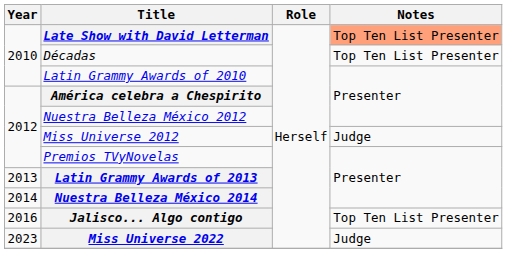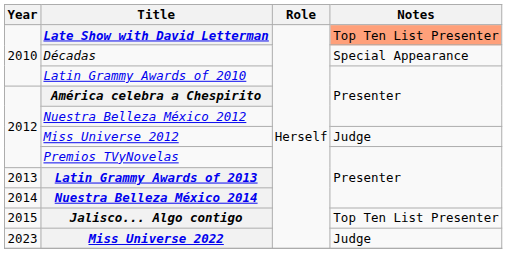 <table class="wikitable sortable plainrowheaders">
 <tr>
 <th>Year</th>
 <th>Title</th>
 <th>Role</th>
 <th class="unsortable">Notes</th>
 </tr>
 <tr>
 <td rowspan="3">2010</td>
 <th scope="row"><em><a href='#'>Late Show with David Letterman</a></em></th>
 <td rowspan=11>Herself</td>
 <td style="background: lightsalmon;">Top Ten List Presenter</td>
 </tr>
 <tr>
 <td !scope="row"><em>Décadas</em></td>
-<td>Top Ten List Presenter</td>
+<td>Special Appearance</td>
 </tr>
 <tr>
 <td !scope="row"><em><a href='#'>Latin Grammy Awards of 2010</a></em></td>
 <td rowspan=3>Presenter</td>
 </tr>
 <tr>
 <td rowspan="4">2012</td>
 <th scope="row"><em>América celebra a Chespirito</em></th>
 </tr>
 <tr>
 <td !scope="row"><em><a href='#'>Nuestra Belleza México 2012</a></em></td>
 </tr>
 <tr>
 <td !scope="row"><em><a href='#'>Miss Universe 2012</a></em></td>
 <td>Judge</td>
 </tr>
 <tr>
 <td !scope="row"><em><a href='#'>Premios TVyNovelas</a></em></td>
 <td rowspan=3>Presenter</td>
 </tr>
 <tr>
 <td rowspan="1">2013</td>
 <th scope="row"><em><a href='#'>Latin Grammy Awards of 2013</a></em></th>
 </tr>
 <tr>
 <td rowspan="1">2014</td>
 <th scope="row"><em><a href='#'>Nuestra Belleza México 2014</a></em></th>
 </tr>
 <tr>
-<td rowspan="1">2016</td>
+<td rowspan="1">2015</td>
 <th scope="row"><em>Jalisco... Algo contigo</em></th>
 <td>Top Ten List Presenter</td>
 </tr>
 <tr>
 <td rowspan="1">2023</td>
 <th scope="row"><em><a href='#'>Miss Universe 2022</a></em></th>
 <td>Judge</td>
 </tr>
 <tr>
 </tr>
 </table>
